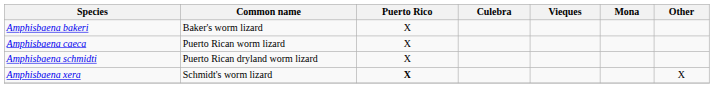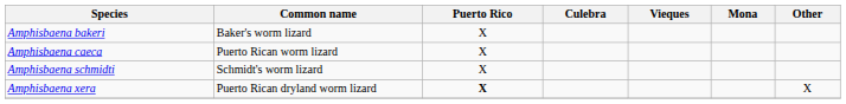 <table width=90% class="wikitable">
 <tr>
 <th width=25%>Species</th>
 <th width=25%>Common name</th>
 <th>Puerto Rico</th>
 <th>Culebra</th>
 <th>Vieques</th>
 <th>Mona</th>
 <th>Other</th>
 </tr>
 <tr>
 <td><em><a href='#'>Amphisbaena bakeri</a></em> </td>
 <td>Baker's worm lizard</td>
 <td align=center>X</td>
 <td></td>
 <td></td>
 <td></td>
 <td></td>
 </tr>
 <tr>
 <td><em><a href='#'>Amphisbaena caeca</a></em> </td>
 <td>Puerto Rican worm lizard</td>
 <td align=center>X</td>
 <td></td>
 <td></td>
 <td></td>
 <td></td>
 </tr>
 <tr>
 <td><em><a href='#'>Amphisbaena schmidti</a></em> </td>
-<td>Puerto Rican dryland worm lizard</td>
+<td>Schmidt's worm lizard</td>
 <td align=center>X</td>
 <td></td>
 <td></td>
 <td></td>
 <td></td>
 </tr>
 <tr>
 <td><em><a href='#'>Amphisbaena xera</a></em> </td>
-<td>Schmidt's worm lizard</td>
+<td>Puerto Rican dryland worm lizard</td>
 <td align=center><strong>X</strong></td>
 <td></td>
 <td></td>
 <td></td>
 <td align=center>X </td>
 </tr>
 <tr>
 </tr>
 </table>
